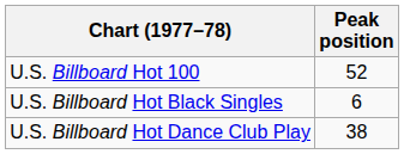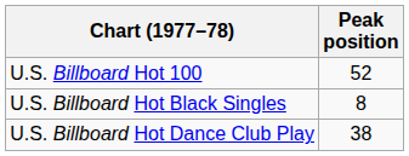 <table class="wikitable sortable">
 <tr>
 <th>Chart (1977–78)</th>
 <th>Peak<br>position</th>
 </tr>
 <tr>
 <td>U.S. <a href='#'><em>Billboard</em> Hot 100</a></td>
 <td align="center">52</td>
 </tr>
 <tr>
 <td>U.S. <em>Billboard</em> <a href='#'>Hot Black Singles</a></td>
-<td align="center">6</td>
+<td align="center">8</td>
 </tr>
 <tr>
 <td>U.S. <em>Billboard</em> <a href='#'>Hot Dance Club Play</a></td>
 <td align="center">38</td>
 </tr>
 <tr>
 </tr>
 </table>
